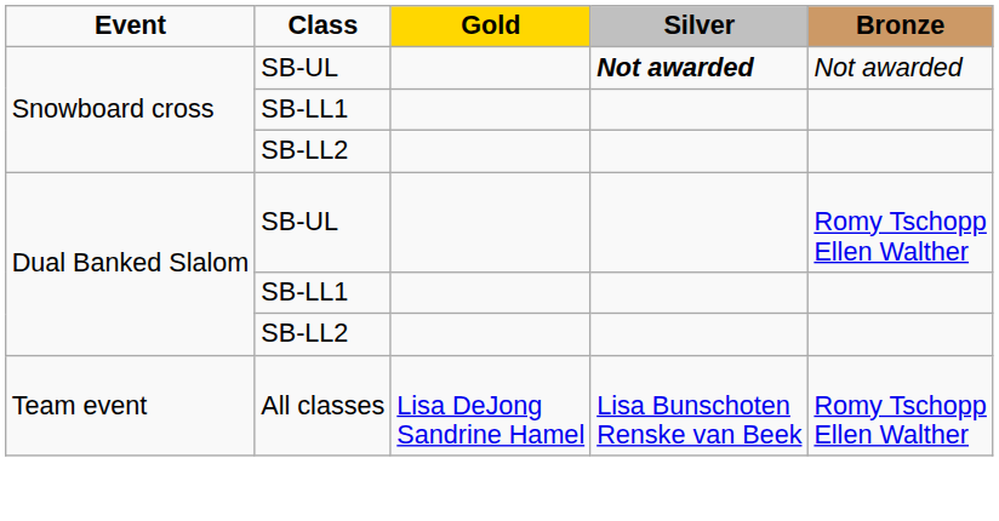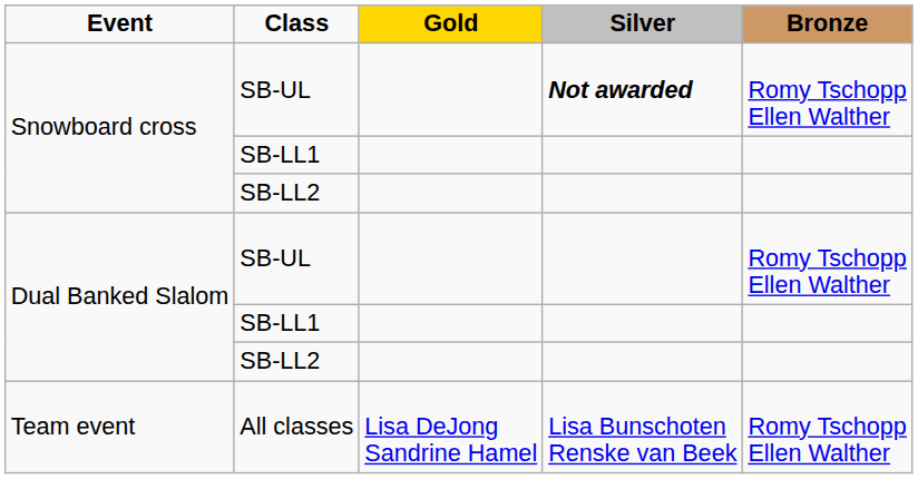 <table class="wikitable">
 <tr>
 <td align="center"><strong>Event</strong></td>
 <td align="center"><strong>Class</strong></td>
 <td style="text-align:center;background-color:gold;"><strong>Gold</strong></td>
 <td style="text-align:center;background-color:silver;"><strong>Silver</strong></td>
 <td style="text-align:center;background-color:#CC9966;"><strong>Bronze</strong></td>
 </tr>
 <tr>
 <td rowspan="3">Snowboard cross</td>
 <td>SB-UL</td>
 <td></td>
 <td><strong><em>Not awarded</em></strong></td>
-<td><em>Not awarded</em></td>
+<td><br><a href='#'>Romy Tschopp</a><br><a href='#'>Ellen Walther</a></td>
 </tr>
 <tr>
 <td>SB-LL1</td>
 <td></td>
 <td></td>
 <td></td>
 </tr>
 <tr>
 <td>SB-LL2</td>
 <td></td>
 <td></td>
 <td></td>
 </tr>
 <tr>
 <td rowspan="3">Dual Banked Slalom</td>
 <td>SB-UL</td>
 <td></td>
 <td></td>
 <td><br><a href='#'>Romy Tschopp</a><br><a href='#'>Ellen Walther</a></td>
 </tr>
 <tr>
 <td>SB-LL1</td>
 <td></td>
 <td></td>
 <td></td>
 </tr>
 <tr>
 <td>SB-LL2</td>
 <td></td>
 <td></td>
 <td></td>
 </tr>
 <tr>
 <td>Team event</td>
 <td>All classes</td>
 <td><br><a href='#'>Lisa DeJong</a><br><a href='#'>Sandrine Hamel</a></td>
 <td><br><a href='#'>Lisa Bunschoten</a><br><a href='#'>Renske van Beek</a></td>
 <td><br><a href='#'>Romy Tschopp</a><br><a href='#'>Ellen Walther</a></td>
 </tr>
 </table>
